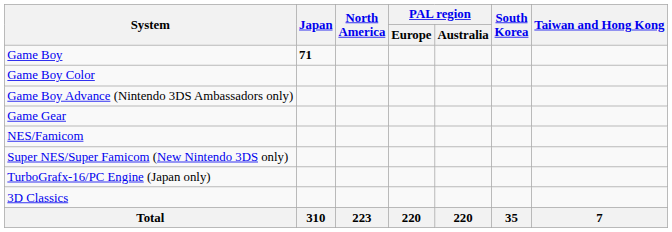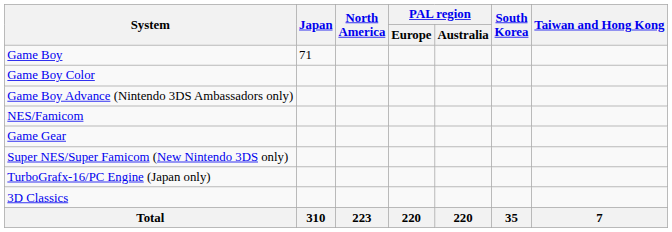 <table class="wikitable">
 <tr>
 <th rowspan="2">System</th>
 <th rowspan="2"><a href='#'>Japan</a></th>
 <th rowspan="2"><a href='#'>North<br> America</a></th>
 <th colspan="2" style="text-align:center;"><a href='#'>PAL region</a></th>
 <th rowspan="2"><a href='#'>South<br> Korea</a></th>
 <th rowspan="2"><a href='#'>Taiwan and Hong Kong</a></th>
 </tr>
 <tr>
 <th>Europe</th>
 <th>Australia</th>
 </tr>
 <tr>
 <td><a href='#'>Game Boy</a></td>
-<td><strong>71</strong></td>
+<td>71</td>
 <td></td>
 <td></td>
 <td></td>
 <td></td>
 <td></td>
 </tr>
 <tr>
 <td><a href='#'>Game Boy Color</a></td>
 <td></td>
 <td></td>
 <td></td>
 <td></td>
 <td></td>
 <td></td>
 </tr>
 <tr>
 <td><a href='#'>Game Boy Advance</a> (Nintendo 3DS Ambassadors only)</td>
 <td></td>
 <td></td>
 <td></td>
 <td></td>
 <td></td>
 <td></td>
 </tr>
 <tr>
-<td><a href='#'>Game Gear</a></td>
+<td><a href='#'>NES/Famicom</a></td>
 <td></td>
 <td></td>
 <td></td>
 <td></td>
 <td></td>
 <td></td>
 </tr>
 <tr>
-<td><a href='#'>NES/Famicom</a></td>
+<td><a href='#'>Game Gear</a></td>
 <td></td>
 <td></td>
 <td></td>
 <td></td>
 <td></td>
 <td></td>
 </tr>
 <tr>
 <td><a href='#'>Super NES/Super Famicom</a> (<a href='#'>New Nintendo 3DS</a> only)</td>
 <td></td>
 <td></td>
 <td></td>
 <td></td>
 <td></td>
 <td></td>
 </tr>
 <tr>
 <td><a href='#'>TurboGrafx-16/PC Engine</a> (Japan only)</td>
 <td></td>
 <td></td>
 <td></td>
 <td></td>
 <td></td>
 <td></td>
 </tr>
 <tr>
 <td><a href='#'>3D Classics</a></td>
 <td></td>
 <td></td>
 <td></td>
 <td></td>
 <td></td>
 <td></td>
 </tr>
 <tr class="sortbottom">
 <th>Total</th>
 <th>310</th>
 <th>223</th>
 <th>220</th>
 <th>220</th>
 <th>35</th>
 <th>7</th>
 </tr>
 </table>
